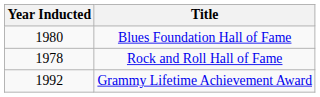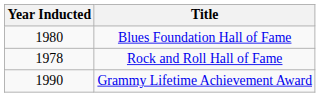 <table class="wikitable">
 <tr>
 <th>Year Inducted</th>
 <th>Title</th>
 </tr>
 <tr style="text-align:center;">
 <td>1980</td>
 <td><a href='#'>Blues Foundation Hall of Fame</a></td>
 </tr>
 <tr style="text-align:center;">
 <td>1978</td>
 <td><a href='#'>Rock and Roll Hall of Fame</a></td>
 </tr>
 <tr style="text-align:center;">
-<td>1992</td>
+<td>1990</td>
 <td><a href='#'>Grammy Lifetime Achievement Award</a></td>
 </tr>
 </table>
